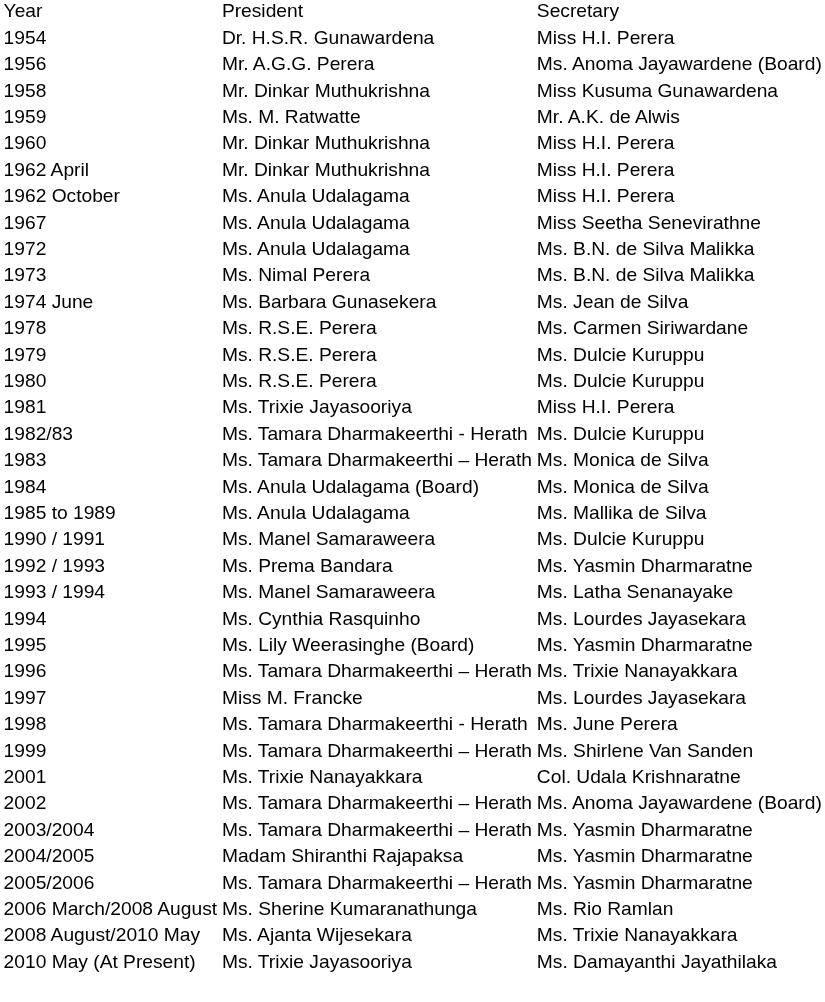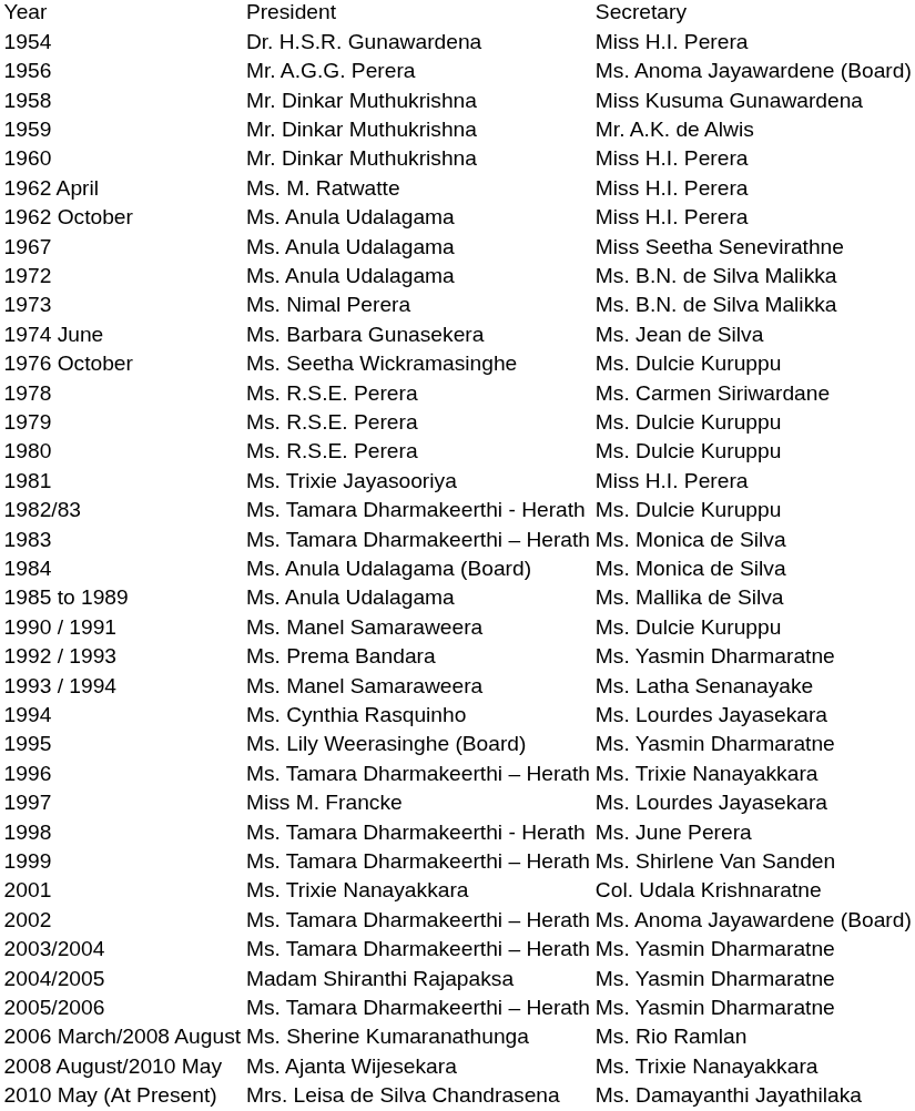 <table>
 <tr>
 <td>Year</td>
 <td>President</td>
 <td>Secretary</td>
 </tr>
 <tr --->
 <td>1954</td>
 <td>Dr. H.S.R. Gunawardena</td>
 <td>Miss H.I. Perera</td>
 </tr>
 <tr --->
 <td>1956</td>
 <td>Mr. A.G.G. Perera</td>
 <td>Ms. Anoma Jayawardene (Board)</td>
 </tr>
 <tr --->
 <td>1958</td>
 <td>Mr. Dinkar Muthukrishna</td>
 <td>Miss Kusuma Gunawardena</td>
 </tr>
 <tr --->
 <td>1959</td>
-<td>Ms. M. Ratwatte</td>
+<td>Mr. Dinkar Muthukrishna</td>
 <td>Mr. A.K. de Alwis</td>
 </tr>
 <tr --->
 <td>1960</td>
 <td>Mr. Dinkar Muthukrishna</td>
 <td>Miss H.I. Perera</td>
 </tr>
 <tr --->
 <td>1962 April</td>
-<td>Mr. Dinkar Muthukrishna</td>
+<td>Ms. M. Ratwatte</td>
 <td>Miss H.I. Perera</td>
 </tr>
 <tr --->
 <td>1962 October</td>
 <td>Ms. Anula Udalagama</td>
 <td>Miss H.I. Perera</td>
 </tr>
 <tr --->
 <td>1967</td>
 <td>Ms. Anula Udalagama</td>
 <td>Miss Seetha Senevirathne</td>
 </tr>
 <tr --->
 <td>1972</td>
 <td>Ms. Anula Udalagama</td>
 <td>Ms. B.N. de Silva Malikka</td>
 </tr>
 <tr --->
 <td>1973</td>
 <td>Ms. Nimal Perera</td>
 <td>Ms. B.N. de Silva Malikka</td>
 </tr>
 <tr --->
 <td>1974 June</td>
 <td>Ms. Barbara Gunasekera</td>
 <td>Ms. Jean de Silva</td>
+</tr>
+<tr --->
+<td>1976 October</td>
+<td>Ms. Seetha Wickramasinghe</td>
+<td>Ms. Dulcie Kuruppu</td>
 </tr>
 <tr --->
 <td>1978</td>
 <td>Ms. R.S.E. Perera</td>
 <td>Ms. Carmen Siriwardane</td>
 </tr>
 <tr --->
 <td>1979</td>
 <td>Ms. R.S.E. Perera</td>
 <td>Ms. Dulcie Kuruppu</td>
 </tr>
 <tr --->
 <td>1980</td>
 <td>Ms. R.S.E. Perera</td>
 <td>Ms. Dulcie Kuruppu</td>
 </tr>
 <tr --->
 <td>1981</td>
 <td>Ms. Trixie Jayasooriya</td>
 <td>Miss H.I. Perera</td>
 </tr>
 <tr --->
 <td>1982/83</td>
 <td>Ms. Tamara Dharmakeerthi - Herath</td>
 <td>Ms. Dulcie Kuruppu</td>
 </tr>
 <tr --->
 <td>1983</td>
 <td>Ms. Tamara Dharmakeerthi – Herath</td>
 <td>Ms. Monica de Silva</td>
 </tr>
 <tr --->
 <td>1984</td>
 <td>Ms. Anula Udalagama (Board)</td>
 <td>Ms. Monica de Silva</td>
 </tr>
 <tr --->
 <td>1985 to 1989</td>
 <td>Ms. Anula Udalagama</td>
 <td>Ms. Mallika de Silva</td>
 </tr>
 <tr --->
 <td>1990 / 1991</td>
 <td>Ms. Manel Samaraweera</td>
 <td>Ms. Dulcie Kuruppu</td>
 </tr>
 <tr --->
 <td>1992 / 1993</td>
 <td>Ms. Prema Bandara</td>
 <td>Ms. Yasmin Dharmaratne</td>
 </tr>
 <tr --->
 <td>1993 / 1994</td>
 <td>Ms. Manel Samaraweera</td>
 <td>Ms. Latha Senanayake</td>
 </tr>
 <tr --->
 <td>1994</td>
 <td>Ms. Cynthia Rasquinho</td>
 <td>Ms. Lourdes Jayasekara</td>
 </tr>
 <tr --->
 <td>1995</td>
 <td>Ms. Lily Weerasinghe (Board)</td>
 <td>Ms. Yasmin Dharmaratne</td>
 </tr>
 <tr --->
 <td>1996</td>
 <td>Ms. Tamara Dharmakeerthi – Herath</td>
 <td>Ms. Trixie Nanayakkara</td>
 </tr>
 <tr --->
 <td>1997</td>
 <td>Miss M. Francke</td>
 <td>Ms. Lourdes Jayasekara</td>
 </tr>
 <tr --->
 <td>1998</td>
 <td>Ms. Tamara Dharmakeerthi - Herath</td>
 <td>Ms. June Perera</td>
 </tr>
 <tr --->
 <td>1999</td>
 <td>Ms. Tamara Dharmakeerthi – Herath</td>
 <td>Ms. Shirlene Van Sanden</td>
 </tr>
 <tr --->
 <td>2001</td>
 <td>Ms. Trixie Nanayakkara</td>
 <td>Col. Udala Krishnaratne</td>
 </tr>
 <tr --->
 <td>2002</td>
 <td>Ms. Tamara Dharmakeerthi – Herath</td>
 <td>Ms. Anoma Jayawardene (Board)</td>
 </tr>
 <tr --->
 <td>2003/2004</td>
 <td>Ms. Tamara Dharmakeerthi – Herath</td>
 <td>Ms. Yasmin Dharmaratne</td>
 </tr>
 <tr --->
 <td>2004/2005</td>
 <td>Madam Shiranthi Rajapaksa</td>
 <td>Ms. Yasmin Dharmaratne</td>
 </tr>
 <tr --->
 <td>2005/2006</td>
 <td>Ms. Tamara Dharmakeerthi – Herath</td>
 <td>Ms. Yasmin Dharmaratne</td>
 </tr>
 <tr --->
 <td>2006 March/2008 August</td>
 <td>Ms. Sherine Kumaranathunga</td>
 <td>Ms. Rio Ramlan</td>
 </tr>
 <tr --->
 <td>2008 August/2010 May</td>
 <td>Ms. Ajanta Wijesekara</td>
 <td>Ms. Trixie Nanayakkara</td>
 </tr>
 <tr --->
 <td>2010 May (At Present) </td>
-<td>Ms. Trixie Jayasooriya</td>
+<td>Mrs. Leisa de Silva Chandrasena</td>
 <td>Ms. Damayanthi Jayathilaka</td>
 </tr>
 <tr --->
 </tr>
 </table>
